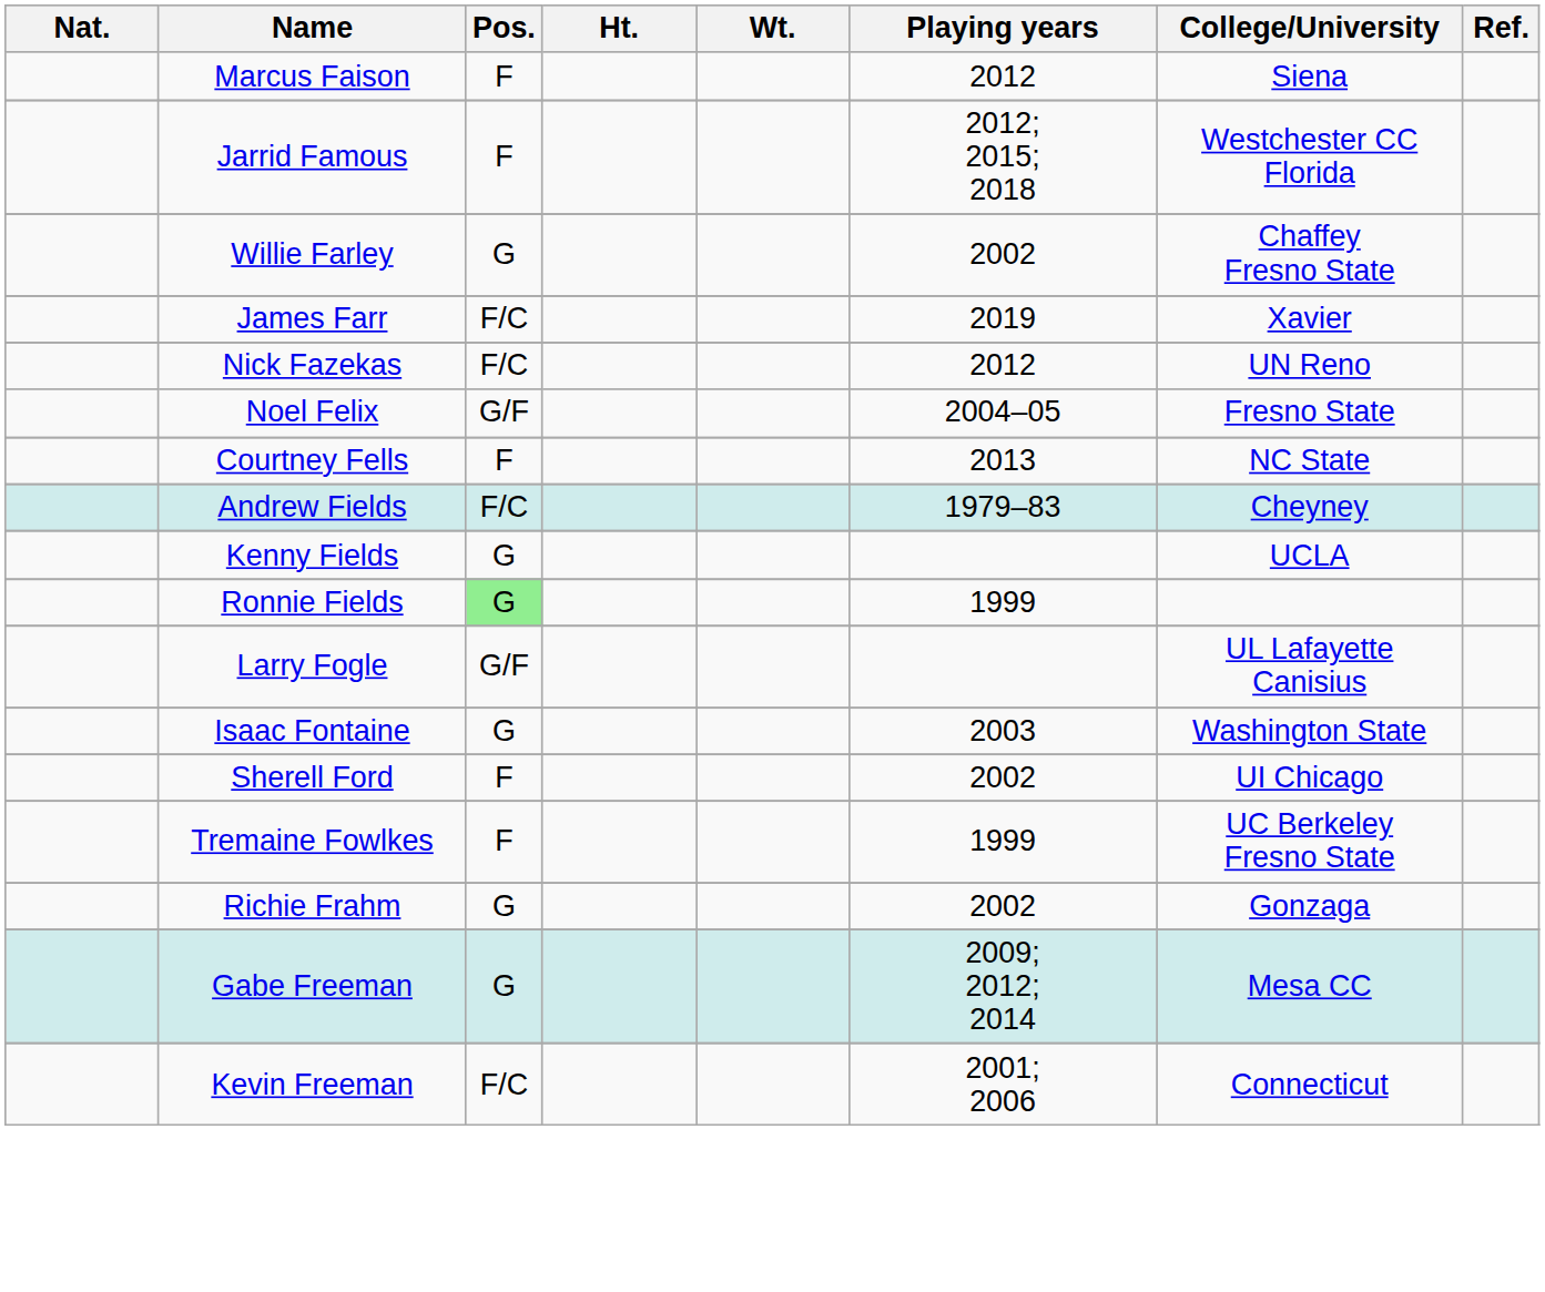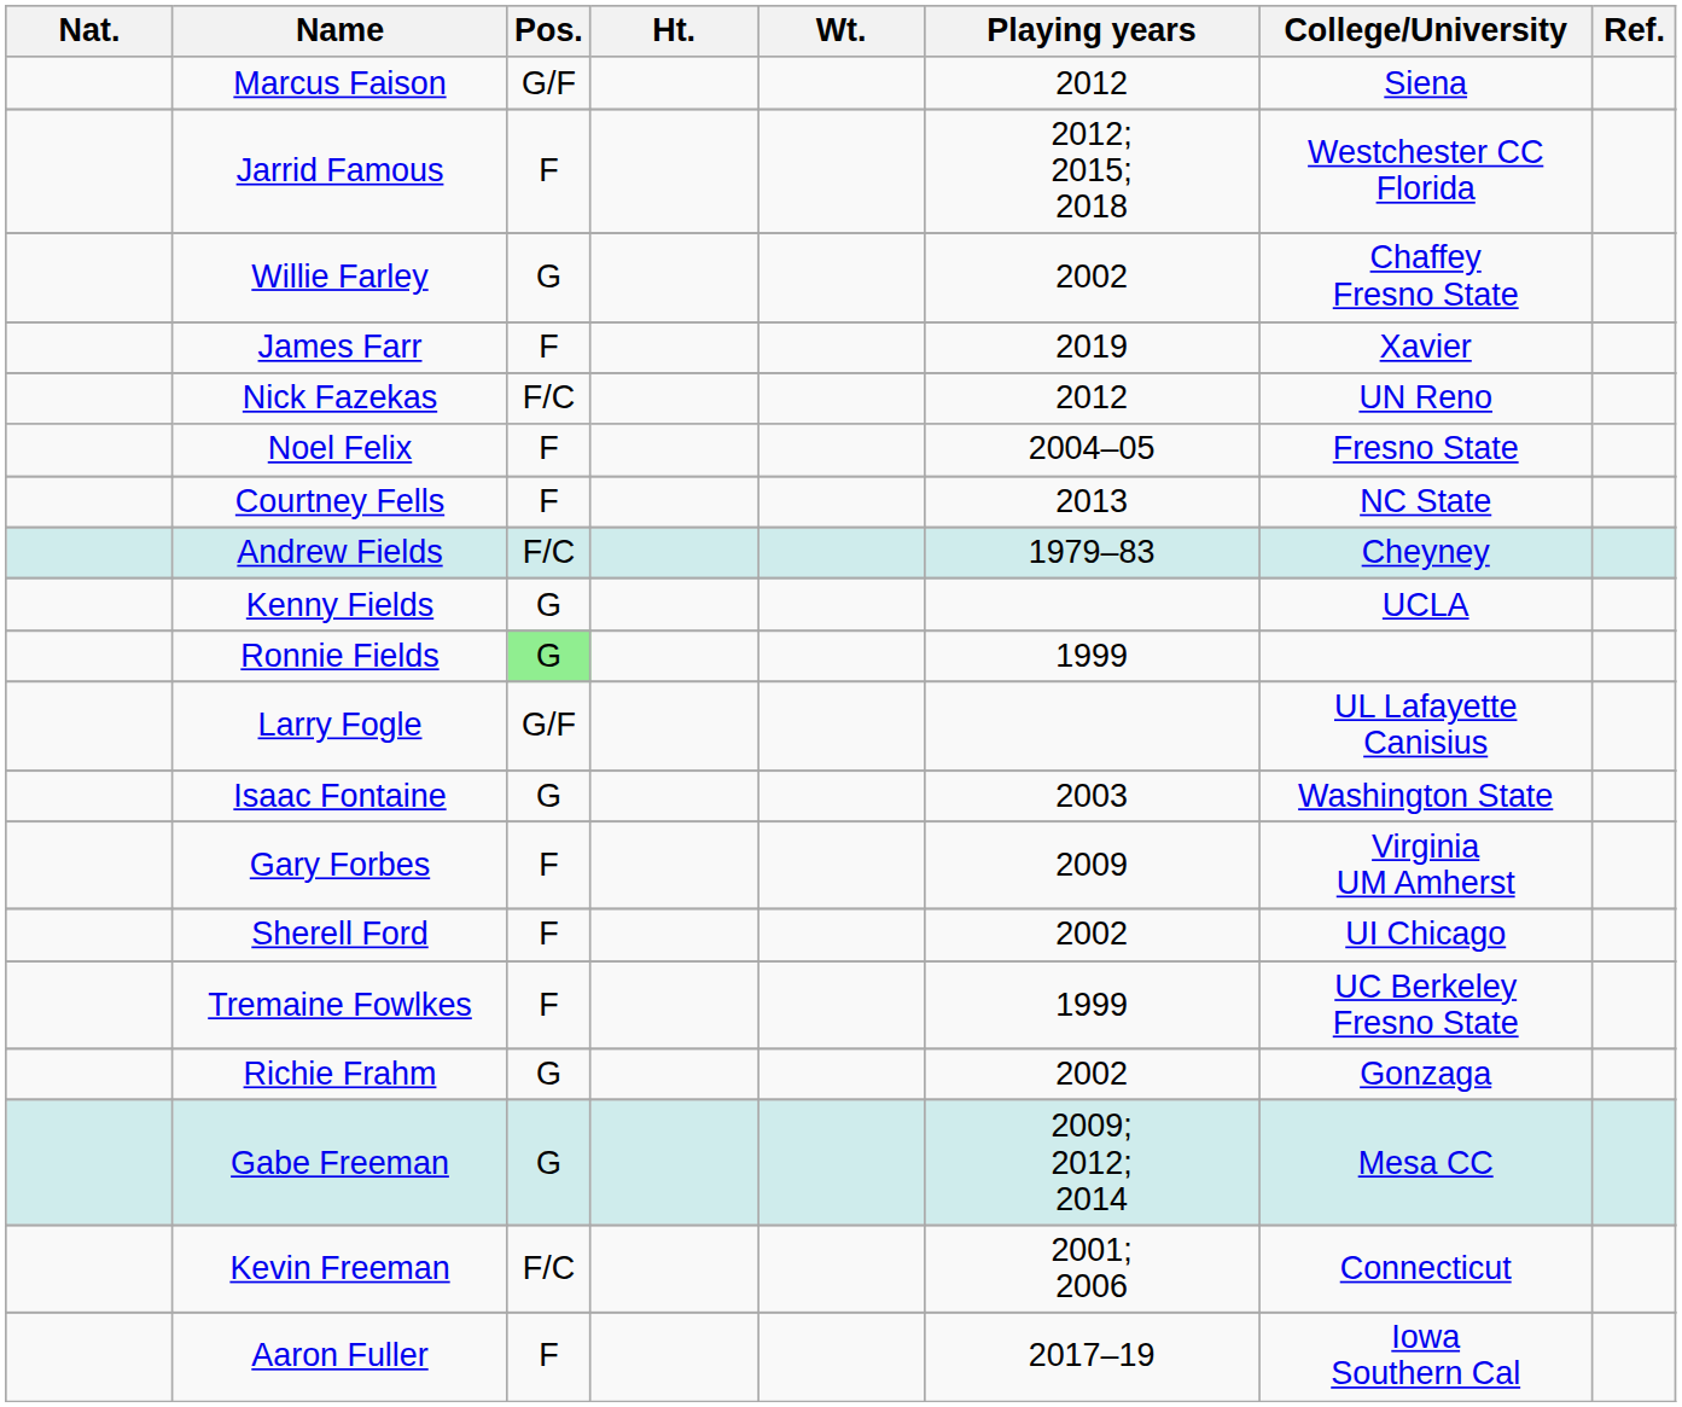 <table class="wikitable" style="text-align:center;">
 <tr>
 <th scope="col" width="10%">Nat.</th>
 <th scope="col" width="20%">Name</th>
 <th scope="col" width="5%">Pos.</th>
 <th scope="col" width="10%">Ht.</th>
 <th scope="col" width="10%">Wt.</th>
 <th scope="col" width="20%">Playing years</th>
 <th scope="col" width="20%">College/University</th>
 <th scope="col" width="5%">Ref.</th>
 </tr>
 <tr>
 <td> </td>
 <td><a href='#'>Marcus Faison</a></td>
-<td>F</td>
+<td>G/F</td>
 <td></td>
 <td></td>
 <td>2012</td>
 <td><a href='#'>Siena</a></td>
 <td></td>
 </tr>
 <tr>
 </tr>
 <tr>
 <td> </td>
 <td><a href='#'>Jarrid Famous</a></td>
 <td>F</td>
 <td></td>
 <td></td>
 <td>2012;<br>2015;<br>2018</td>
 <td><a href='#'>Westchester CC</a><br><a href='#'>Florida</a></td>
 <td></td>
 </tr>
 <tr>
 </tr>
 <tr>
 <td></td>
 <td><a href='#'>Willie Farley</a></td>
 <td>G</td>
 <td></td>
 <td></td>
 <td>2002</td>
 <td><a href='#'>Chaffey</a><br><a href='#'>Fresno State</a></td>
 <td></td>
 </tr>
 <tr>
 </tr>
 <tr>
 <td></td>
 <td><a href='#'>James Farr</a></td>
-<td>F/C</td>
+<td>F</td>
 <td></td>
 <td></td>
 <td>2019</td>
 <td><a href='#'>Xavier</a></td>
 <td></td>
 </tr>
 <tr>
 </tr>
 <tr>
 <td> </td>
 <td><a href='#'>Nick Fazekas</a></td>
 <td>F/C</td>
 <td></td>
 <td></td>
 <td>2012</td>
 <td><a href='#'>UN Reno</a></td>
 <td></td>
 </tr>
 <tr>
 <td> </td>
 <td><a href='#'>Noel Felix</a></td>
-<td>G/F</td>
+<td>F</td>
 <td></td>
 <td></td>
 <td>2004–05</td>
 <td><a href='#'>Fresno State</a></td>
 <td></td>
 </tr>
 <tr>
 </tr>
 <tr>
 <td></td>
 <td><a href='#'>Courtney Fells</a></td>
 <td>F</td>
 <td></td>
 <td></td>
 <td>2013</td>
 <td><a href='#'>NC State</a></td>
 <td></td>
 </tr>
 <tr>
 </tr>
 <tr align="center" bgcolor="#CFECEC" width="20">
 <td></td>
 <td><a href='#'>Andrew Fields</a></td>
 <td>F/C</td>
 <td></td>
 <td></td>
 <td>1979–83</td>
 <td><a href='#'>Cheyney</a></td>
 <td></td>
 </tr>
 <tr>
 </tr>
 <tr>
 <td></td>
 <td><a href='#'>Kenny Fields</a></td>
 <td>G</td>
 <td></td>
 <td></td>
 <td></td>
 <td><a href='#'>UCLA</a></td>
 <td></td>
 </tr>
 <tr>
 </tr>
 <tr>
 <td></td>
 <td><a href='#'>Ronnie Fields</a></td>
 <td style="background: lightgreen;">G</td>
 <td></td>
 <td></td>
 <td>1999</td>
 <td></td>
 <td></td>
 </tr>
 <tr>
 </tr>
 <tr>
 <td></td>
 <td><a href='#'>Larry Fogle</a></td>
 <td>G/F</td>
 <td></td>
 <td></td>
 <td></td>
 <td><a href='#'>UL Lafayette</a><br><a href='#'>Canisius</a></td>
 <td></td>
 </tr>
 <tr>
 </tr>
 <tr>
 <td></td>
 <td><a href='#'>Isaac Fontaine</a></td>
 <td>G</td>
 <td></td>
 <td></td>
 <td>2003</td>
 <td><a href='#'>Washington State</a></td>
 <td></td>
 </tr>
 <tr>
 </tr>
 <tr>
+<td></td>
+<td><a href='#'>Gary Forbes</a></td>
+<td>F</td>
+<td></td>
+<td></td>
+<td>2009</td>
+<td><a href='#'>Virginia</a><br><a href='#'>UM Amherst</a></td>
+<td></td>
+</tr>
+<tr>
 </tr>
 <tr>
 <td></td>
 <td><a href='#'>Sherell Ford</a></td>
 <td>F</td>
 <td></td>
 <td></td>
 <td>2002</td>
 <td><a href='#'>UI Chicago</a></td>
 <td></td>
 </tr>
 <tr>
 </tr>
 <tr>
 <td></td>
 <td><a href='#'>Tremaine Fowlkes</a></td>
 <td>F</td>
 <td></td>
 <td></td>
 <td>1999</td>
 <td><a href='#'>UC Berkeley</a><br><a href='#'>Fresno State</a></td>
 <td></td>
 </tr>
 <tr>
 </tr>
 <tr>
 <td></td>
 <td><a href='#'>Richie Frahm</a></td>
 <td>G</td>
 <td></td>
 <td></td>
 <td>2002</td>
 <td><a href='#'>Gonzaga</a></td>
 <td></td>
 </tr>
 <tr>
 </tr>
 <tr align="center" bgcolor="#CFECEC" width="20">
 <td></td>
 <td><a href='#'>Gabe Freeman</a></td>
 <td>G</td>
 <td></td>
 <td></td>
 <td>2009;<br>2012;<br>2014</td>
 <td><a href='#'>Mesa CC</a></td>
 <td></td>
 </tr>
 <tr>
 </tr>
 <tr>
 <td></td>
 <td><a href='#'>Kevin Freeman</a></td>
 <td>F/C</td>
 <td></td>
 <td></td>
 <td>2001;<br>2006</td>
 <td><a href='#'>Connecticut</a></td>
 <td></td>
 </tr>
 <tr>
 </tr>
 <tr>
+<td></td>
+<td><a href='#'>Aaron Fuller</a></td>
+<td>F</td>
+<td></td>
+<td></td>
+<td>2017–19</td>
+<td><a href='#'>Iowa</a><br><a href='#'>Southern Cal</a></td>
+<td></td>
+</tr>
+<tr>
 </tr>
 </table>
